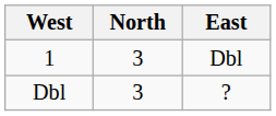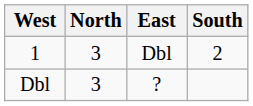 <table class=wikitable style="float:left; margin-right:20px">
 <tr>
 <th width="25%">West</th>
 <th width="25%">North</th>
 <th width="25%">East</th>
+<th width="25%">South</th>
 </tr>
 <tr align=center>
 <td>1</td>
 <td>3</td>
 <td>Dbl</td>
+<td>2</td>
 </tr>
 <tr align=center>
 <td>Dbl</td>
 <td>3</td>
 <td>?</td>
+<td></td>
 </tr>
 </table>
